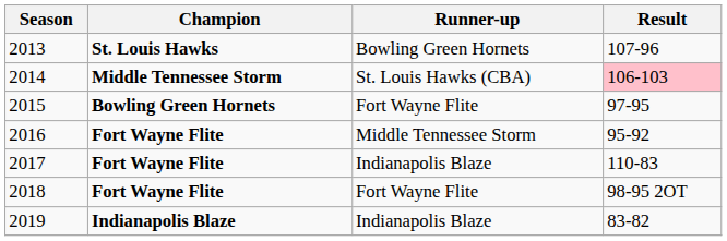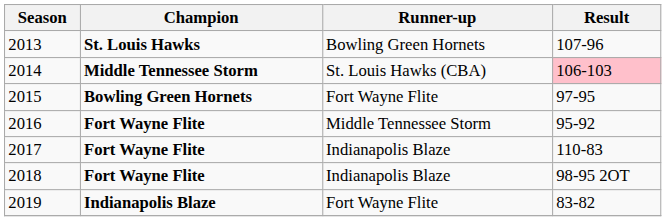 <table class="wikitable" width=50%>
 <tr bgcolor="#efefef">
 <th>Season</th>
 <th>Champion</th>
 <th>Runner-up</th>
 <th>Result</th>
 </tr>
 <tr>
 <td>2013</td>
 <td><strong>St. Louis Hawks</strong></td>
 <td>Bowling Green Hornets</td>
 <td>107-96</td>
 </tr>
 <tr>
 <td>2014</td>
 <td><strong>Middle Tennessee Storm</strong></td>
 <td>St. Louis Hawks (CBA)</td>
 <td style="background: pink;">106-103 </td>
 </tr>
 <tr>
 <td>2015</td>
 <td><strong>Bowling Green Hornets</strong></td>
 <td>Fort Wayne Flite</td>
 <td>97-95</td>
 </tr>
 <tr>
 <td>2016</td>
 <td><strong>Fort Wayne Flite</strong></td>
 <td>Middle Tennessee Storm</td>
 <td>95-92</td>
 </tr>
 <tr>
 <td>2017</td>
 <td><strong>Fort Wayne Flite</strong></td>
 <td>Indianapolis Blaze</td>
 <td>110-83 </td>
 </tr>
 <tr>
 <td>2018</td>
 <td><strong>Fort Wayne Flite</strong></td>
-<td>Fort Wayne Flite</td>
+<td>Indianapolis Blaze</td>
 <td>98-95 2OT</td>
 </tr>
 <tr>
 <td>2019</td>
 <td><strong>Indianapolis Blaze</strong></td>
-<td>Indianapolis Blaze</td>
+<td>Fort Wayne Flite</td>
 <td>83-82</td>
 </tr>
 <tr>
 </tr>
 </table>
